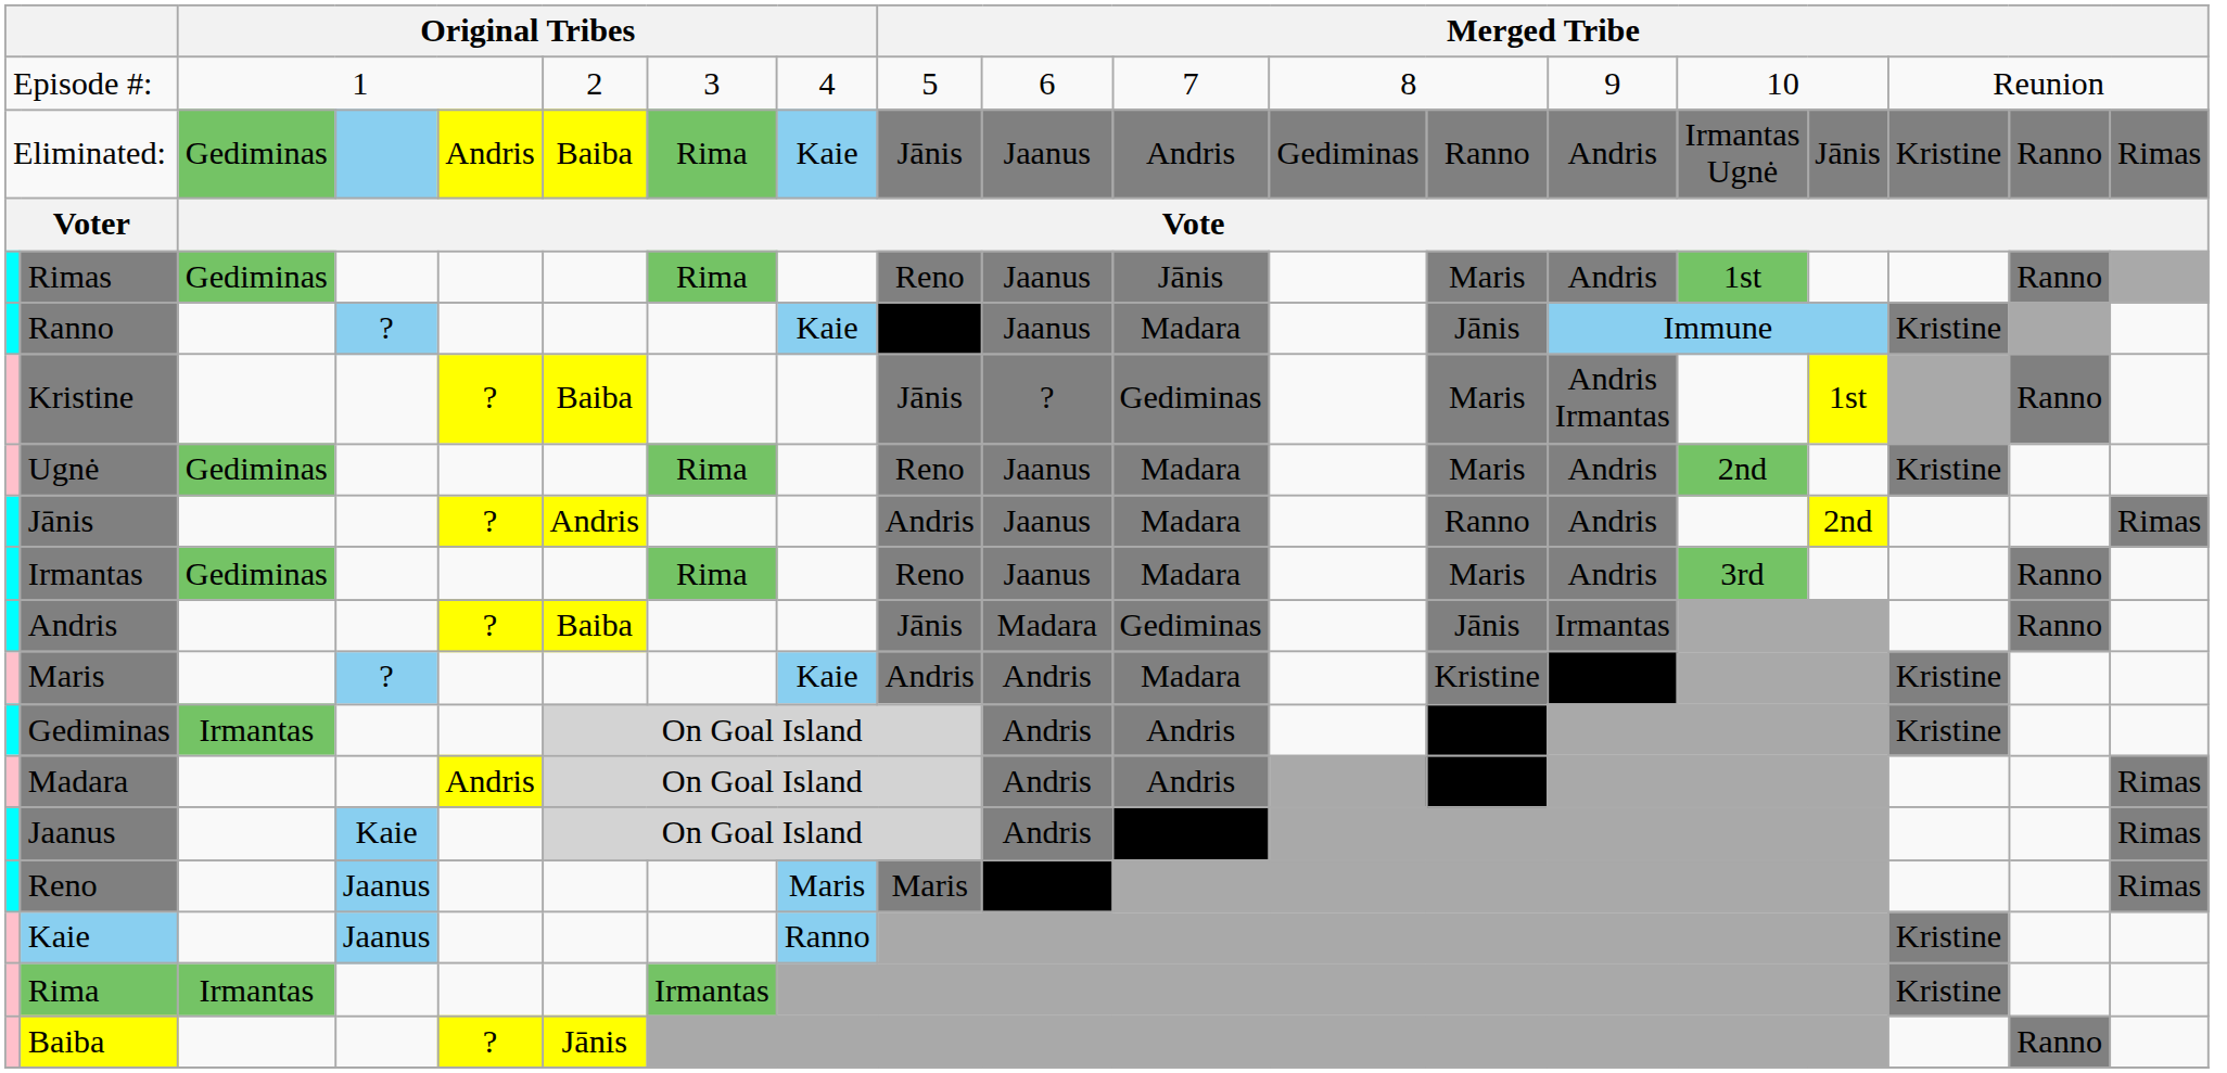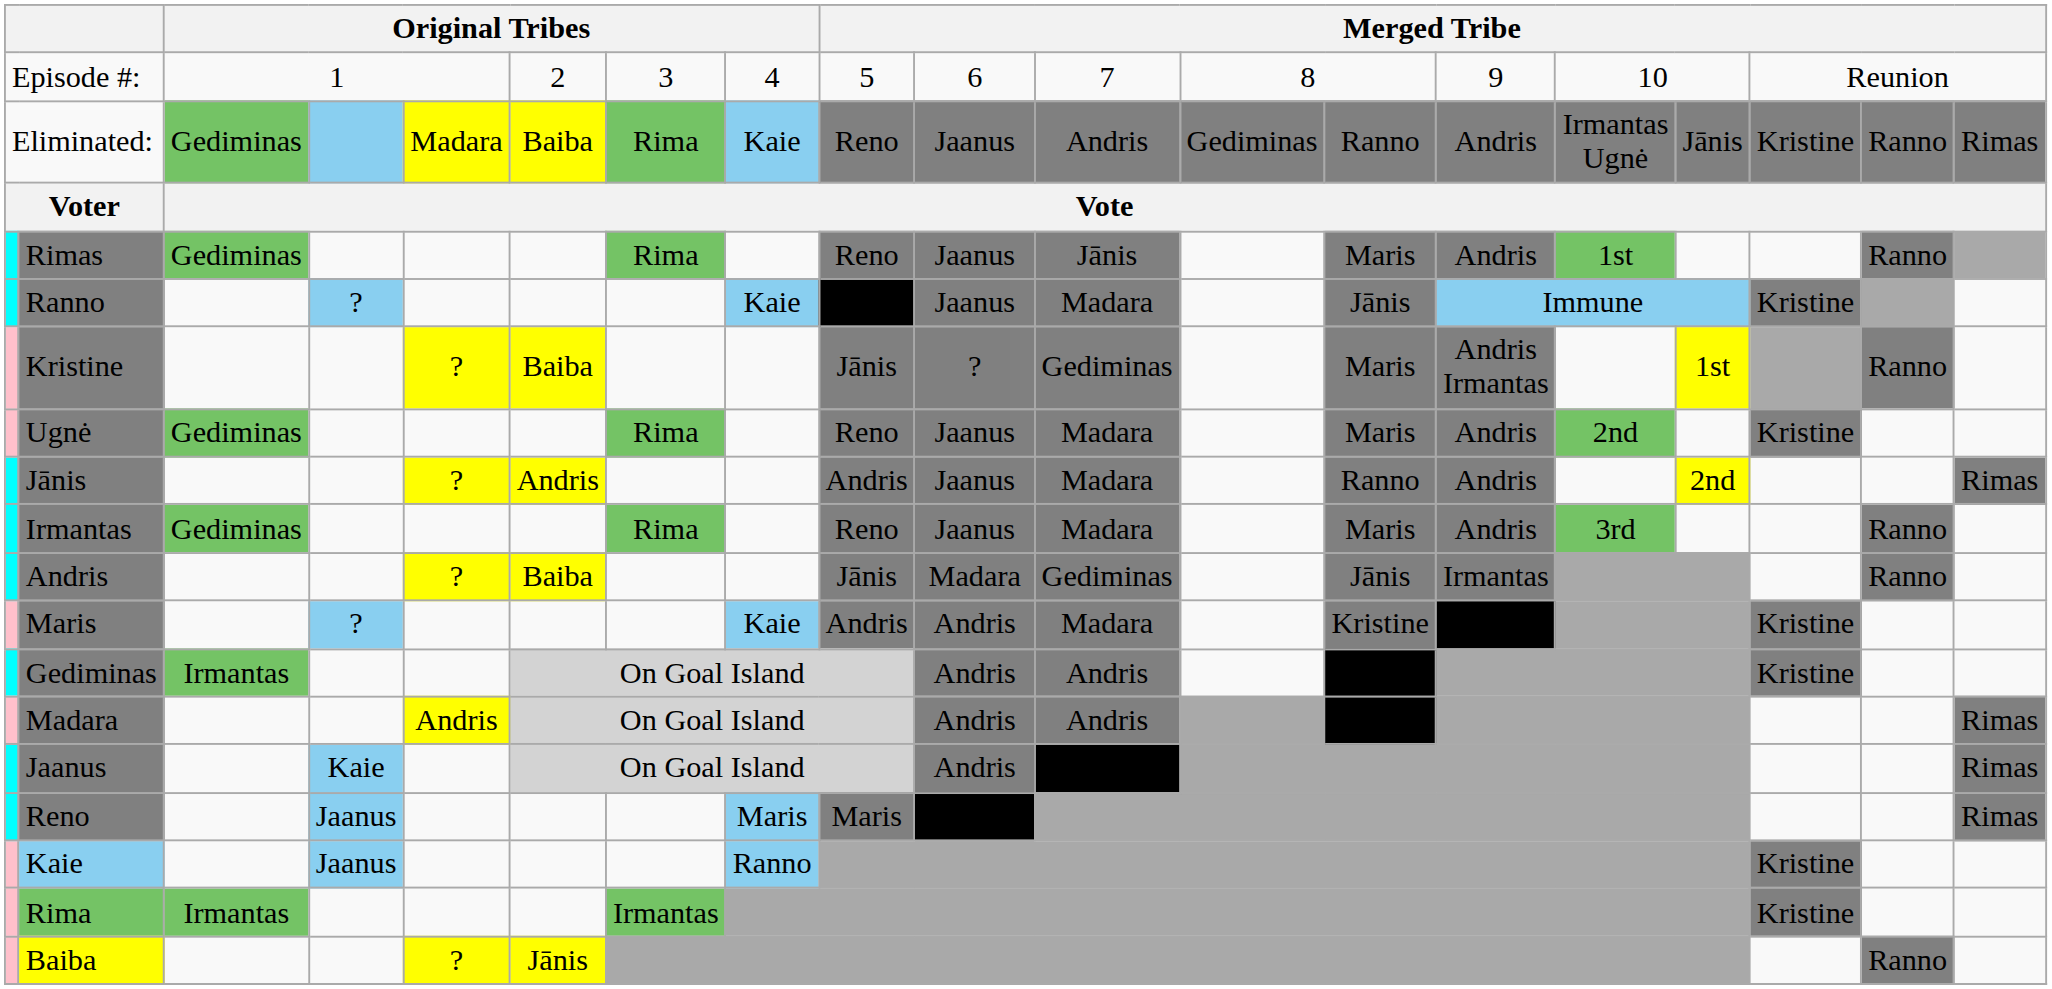 <table class="wikitable" style="text-align:center">
 <tr>
 <th colspan=2></th>
 <th colspan=6>Original Tribes</th>
 <th colspan=14>Merged Tribe</th>
 </tr>
 <tr>
 <td colspan=2 align="left">Episode #:</td>
 <td colspan=3>1</td>
 <td>2</td>
 <td>3</td>
 <td>4</td>
 <td>5</td>
 <td>6</td>
 <td>7</td>
 <td colspan=2>8</td>
 <td>9</td>
 <td colspan=2>10</td>
 <td colspan=3>Reunion</td>
 </tr>
 <tr>
 <td colspan=2 align="left">Eliminated:</td>
 <td bgcolor="#74C365">Gediminas<br></td>
 <td bgcolor="#89CFF0"><br></td>
-<td bgcolor="yellow">Andris</td>
+<td bgcolor="yellow">Madara<br></td>
 <td bgcolor="yellow">Baiba<br></td>
 <td bgcolor="#74C365">Rima<br></td>
 <td bgcolor="#89CFF0">Kaie<br></td>
-<td bgcolor="gray">Jānis</td>
+<td bgcolor="gray">Reno<br></td>
 <td bgcolor="gray">Jaanus<br></td>
 <td bgcolor="gray">Andris</td>
 <td bgcolor="gray">Gediminas<br></td>
 <td bgcolor="gray">Ranno</td>
 <td bgcolor="gray">Andris<br></td>
 <td bgcolor="gray">Irmantas<br>Ugnė<br></td>
 <td bgcolor="gray">Jānis<br></td>
 <td bgcolor="gray">Kristine<br></td>
 <td bgcolor="gray">Ranno<br></td>
 <td bgcolor="gray">Rimas<br></td>
 </tr>
 <tr>
 <th colspan=2>Voter</th>
 <th colspan=20>Vote</th>
 </tr>
 <tr>
 <td style="background:cyan"></td>
 <td align="left" bgcolor="gray">Rimas</td>
 <td bgcolor="#74C365">Gediminas</td>
 <td></td>
 <td></td>
 <td></td>
 <td bgcolor="#74C365">Rima</td>
 <td></td>
 <td bgcolor="gray">Reno</td>
 <td bgcolor="gray">Jaanus</td>
 <td bgcolor="gray">Jānis</td>
 <td></td>
 <td bgcolor="gray">Maris</td>
 <td bgcolor="gray">Andris</td>
 <td bgcolor="#74C365">1st</td>
 <td></td>
 <td></td>
 <td bgcolor="gray">Ranno</td>
 <td bgcolor="darkgray"></td>
 </tr>
 <tr>
 <td style="background:cyan"></td>
 <td align="left" bgcolor="gray">Ranno</td>
 <td></td>
 <td bgcolor="#89CFF0">?</td>
 <td></td>
 <td></td>
 <td></td>
 <td bgcolor="#89CFF0">Kaie</td>
 <td bgcolor="black"></td>
 <td bgcolor="gray">Jaanus</td>
 <td bgcolor="gray">Madara</td>
 <td></td>
 <td bgcolor="gray">Jānis</td>
 <td bgcolor="#89CFF0" colspan=3>Immune</td>
 <td bgcolor="gray">Kristine</td>
 <td bgcolor="darkgray"></td>
 <td></td>
 </tr>
 <tr>
 <td style="background:pink"></td>
 <td align="left" bgcolor="gray">Kristine</td>
 <td></td>
 <td></td>
 <td bgcolor="yellow">?</td>
 <td bgcolor="yellow">Baiba</td>
 <td></td>
 <td></td>
 <td bgcolor="gray">Jānis</td>
 <td bgcolor="gray">?</td>
 <td bgcolor="gray">Gediminas</td>
 <td></td>
 <td bgcolor="gray">Maris</td>
 <td bgcolor="gray">Andris<br>Irmantas</td>
 <td></td>
 <td bgcolor="yellow">1st</td>
 <td bgcolor="darkgray"></td>
 <td bgcolor="gray">Ranno</td>
 <td></td>
 </tr>
 <tr>
 <td style="background:pink"></td>
 <td align="left" bgcolor="gray">Ugnė</td>
 <td bgcolor="#74C365">Gediminas</td>
 <td></td>
 <td></td>
 <td></td>
 <td bgcolor="#74C365">Rima</td>
 <td></td>
 <td bgcolor="gray">Reno</td>
 <td bgcolor="gray">Jaanus</td>
 <td bgcolor="gray">Madara</td>
 <td></td>
 <td bgcolor="gray">Maris<br></td>
 <td bgcolor="gray">Andris</td>
 <td bgcolor="#74C365">2nd</td>
 <td></td>
 <td bgcolor="gray">Kristine</td>
 <td></td>
 <td></td>
 </tr>
 <tr>
 <td style="background:cyan"></td>
 <td align="left" bgcolor="gray">Jānis</td>
 <td></td>
 <td></td>
 <td bgcolor="yellow">?</td>
 <td bgcolor="yellow">Andris</td>
 <td></td>
 <td></td>
 <td bgcolor="gray">Andris</td>
 <td bgcolor="gray">Jaanus</td>
 <td bgcolor="gray">Madara</td>
 <td></td>
 <td bgcolor="gray">Ranno</td>
 <td bgcolor="gray">Andris</td>
 <td></td>
 <td bgcolor="yellow">2nd</td>
 <td></td>
 <td></td>
 <td bgcolor="gray">Rimas</td>
 </tr>
 <tr>
 <td style="background:cyan"></td>
 <td align="left" bgcolor="gray">Irmantas</td>
 <td bgcolor="#74C365">Gediminas</td>
 <td></td>
 <td></td>
 <td></td>
 <td bgcolor="#74C365">Rima</td>
 <td></td>
 <td bgcolor="gray">Reno</td>
 <td bgcolor="gray">Jaanus</td>
 <td bgcolor="gray">Madara</td>
 <td></td>
 <td bgcolor="gray">Maris</td>
 <td bgcolor="gray">Andris</td>
 <td bgcolor="#74C365">3rd</td>
 <td></td>
 <td></td>
 <td bgcolor="gray">Ranno</td>
 <td></td>
 </tr>
 <tr>
 <td style="background:cyan"></td>
 <td align="left" bgcolor="gray">Andris</td>
 <td></td>
 <td></td>
 <td bgcolor="yellow">?</td>
 <td bgcolor="yellow">Baiba</td>
 <td></td>
 <td></td>
 <td bgcolor="gray">Jānis</td>
 <td bgcolor="gray">Madara</td>
 <td bgcolor="gray">Gediminas</td>
 <td></td>
 <td bgcolor="gray">Jānis</td>
 <td bgcolor="gray">Irmantas</td>
 <td bgcolor="darkgray" colspan=2></td>
 <td></td>
 <td bgcolor="gray">Ranno</td>
 <td></td>
 </tr>
 <tr>
 <td style="background:pink"></td>
 <td align="left" bgcolor="gray">Maris</td>
 <td></td>
 <td bgcolor="#89CFF0">?</td>
 <td></td>
 <td></td>
 <td></td>
 <td bgcolor="#89CFF0">Kaie</td>
 <td bgcolor="gray">Andris</td>
 <td bgcolor="gray">Andris</td>
 <td bgcolor="gray">Madara</td>
 <td></td>
 <td bgcolor="gray">Kristine</td>
 <td bgcolor="black"><span><s>Rimas</s></span></td>
 <td bgcolor="darkgray" colspan=2></td>
 <td bgcolor="gray">Kristine</td>
 <td></td>
 <td></td>
 </tr>
 <tr>
 <td style="background:cyan"></td>
 <td align="left" bgcolor="gray">Gediminas</td>
 <td bgcolor="#74C365">Irmantas</td>
 <td></td>
 <td></td>
 <td bgcolor="lightgray" colspan=4>On Goal Island</td>
 <td bgcolor="gray">Andris</td>
 <td bgcolor="gray">Andris</td>
 <td></td>
 <td bgcolor="black"><span><s>Andris</s></span></td>
 <td bgcolor="darkgray" colspan=3></td>
 <td bgcolor="gray">Kristine</td>
 <td></td>
 <td></td>
 </tr>
 <tr>
 <td style="background:pink"></td>
 <td align="left" bgcolor="gray">Madara</td>
 <td></td>
 <td></td>
 <td bgcolor="yellow">Andris</td>
 <td bgcolor="lightgray" colspan=4>On Goal Island</td>
 <td bgcolor="gray">Andris</td>
 <td bgcolor="gray">Andris</td>
 <td bgcolor="darkgray" colspan=1></td>
 <td bgcolor="black"><span><s>Andris</s></span></td>
 <td bgcolor="darkgray" colspan=3></td>
 <td></td>
 <td></td>
 <td bgcolor="gray">Rimas</td>
 </tr>
 <tr>
 <td style="background:cyan"></td>
 <td align="left" bgcolor="gray">Jaanus</td>
 <td></td>
 <td bgcolor="#89CFF0">Kaie</td>
 <td></td>
 <td bgcolor="lightgray" colspan=4>On Goal Island</td>
 <td bgcolor="gray">Andris</td>
 <td bgcolor="black"><span><s>Rimas</s></span></td>
 <td bgcolor="darkgray" colspan=5></td>
 <td></td>
 <td></td>
 <td bgcolor="gray">Rimas</td>
 </tr>
 <tr>
 <td style="background:cyan"></td>
 <td align="left" bgcolor="gray">Reno</td>
 <td></td>
 <td bgcolor="#89CFF0">Jaanus</td>
 <td></td>
 <td></td>
 <td></td>
 <td bgcolor="#89CFF0">Maris</td>
 <td bgcolor="gray">Maris</td>
 <td bgcolor="black"><span>Irmantas</span></td>
 <td bgcolor="darkgray" colspan=6></td>
 <td></td>
 <td></td>
 <td bgcolor="gray">Rimas</td>
 </tr>
 <tr>
 <td style="background:pink"></td>
 <td align="left" bgcolor="#89CFF0">Kaie</td>
 <td></td>
 <td bgcolor="#89CFF0">Jaanus</td>
 <td></td>
 <td></td>
 <td></td>
 <td bgcolor="#89CFF0">Ranno</td>
 <td bgcolor="darkgray" colspan=8></td>
 <td bgcolor="gray">Kristine</td>
 <td></td>
 <td></td>
 </tr>
 <tr>
 <td style="background:pink"></td>
 <td align="left" bgcolor="#74C365">Rima</td>
 <td bgcolor="#74C365">Irmantas</td>
 <td></td>
 <td></td>
 <td></td>
 <td bgcolor="#74C365">Irmantas</td>
 <td bgcolor="darkgray" colspan=9></td>
 <td bgcolor="gray">Kristine</td>
 <td></td>
 <td></td>
 </tr>
 <tr>
 <td style="background:pink"></td>
 <td align="left" bgcolor="yellow">Baiba</td>
 <td></td>
 <td></td>
 <td bgcolor="yellow">?</td>
 <td bgcolor="yellow">Jānis</td>
 <td bgcolor="darkgray" colspan=10></td>
 <td></td>
 <td bgcolor="gray">Ranno</td>
 <td></td>
 </tr>
 <tr>
 </tr>
 </table>
